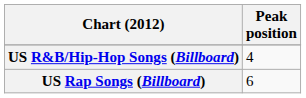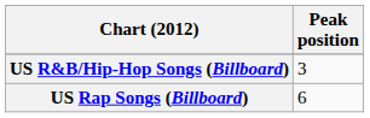 <table class="wikitable plainrowheaders sortable" style="text-align:left;" border="1">
 <tr>
 <th scope="col">Chart (2012)</th>
 <th scope="col">Peak<br>position</th>
 </tr>
 <tr>
 </tr>
 <tr>
 <th scope="row">US <a href='#'>R&B/Hip-Hop Songs</a> (<em><a href='#'>Billboard</a></em>)</th>
-<td>4</td>
+<td>3</td>
 </tr>
 <tr>
 <th scope="row">US <a href='#'>Rap Songs</a> (<em><a href='#'>Billboard</a></em>)</th>
 <td>6</td>
 </tr>
 </table>
